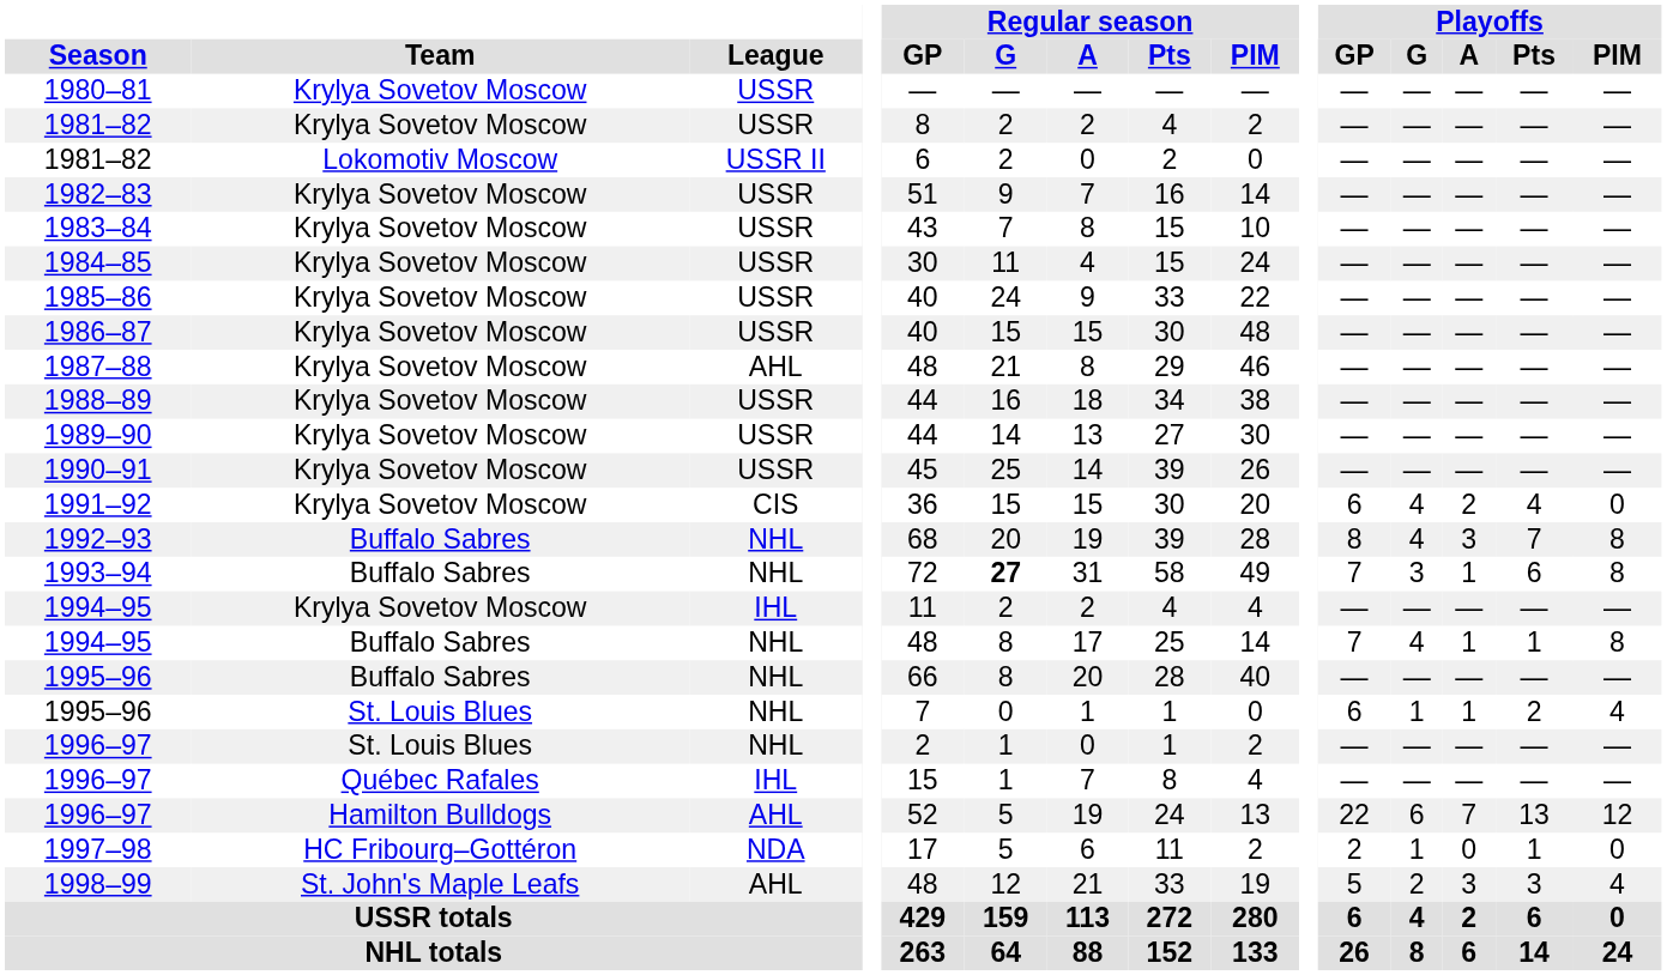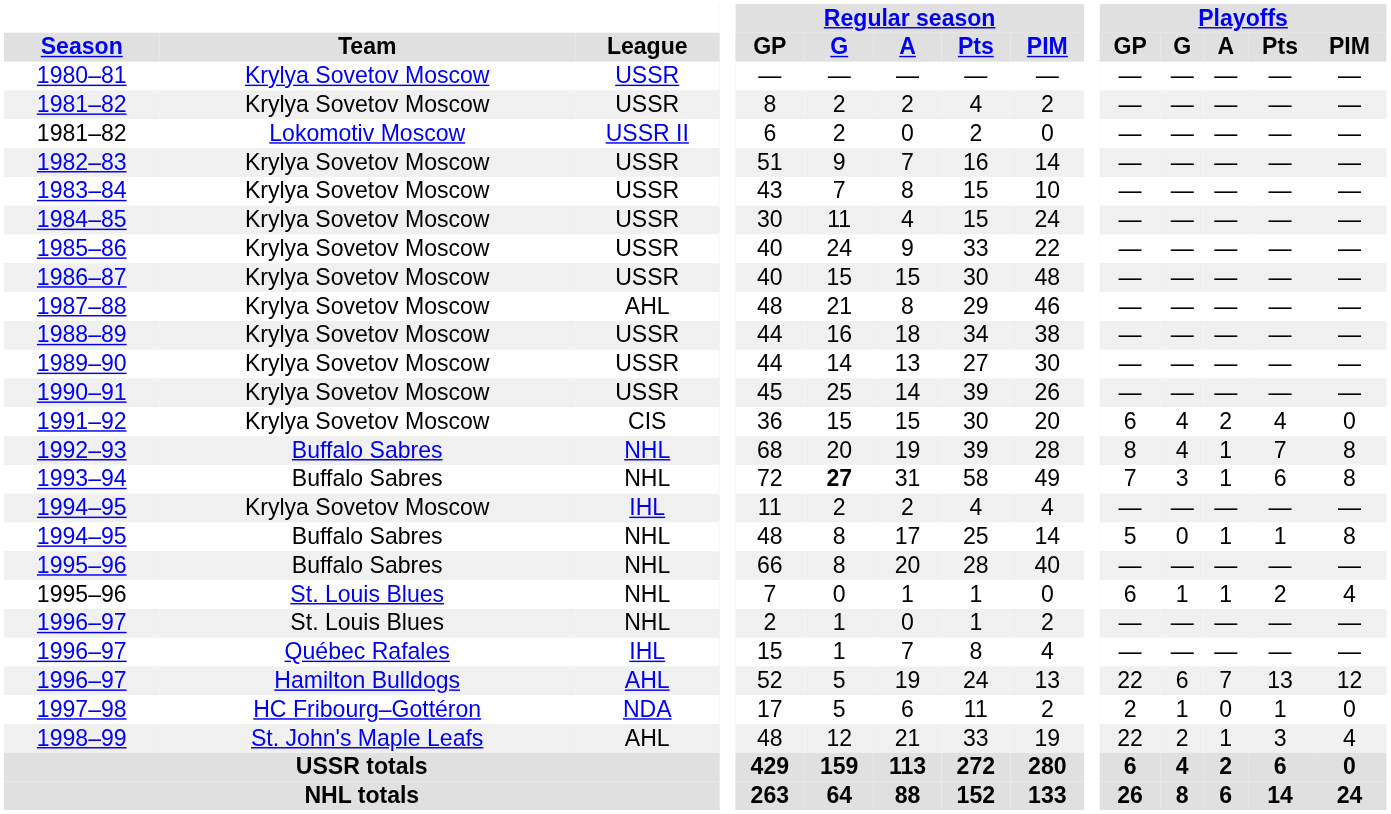 <table border="0" cellpadding="1" cellspacing="0" style="text-align:center; width:60em;">
 <tr style="background:#e0e0e0;">
 <th colspan="3"  bgcolor="#ffffff"> </th>
 <th rowspan="99" bgcolor="#ffffff"> </th>
 <th colspan="5"><a href='#'>Regular season</a></th>
 <th rowspan="99" bgcolor="#ffffff"> </th>
 <th colspan="5"><a href='#'>Playoffs</a></th>
 </tr>
 <tr style="background:#e0e0e0;">
 <th><a href='#'>Season</a></th>
 <th>Team</th>
 <th>League</th>
 <th>GP</th>
 <th><a href='#'>G</a></th>
 <th><a href='#'>A</a></th>
 <th><a href='#'>Pts</a></th>
 <th><a href='#'>PIM</a></th>
 <th>GP</th>
 <th>G</th>
 <th>A</th>
 <th>Pts</th>
 <th>PIM</th>
 </tr>
 <tr>
 <td><a href='#'>1980–81</a></td>
 <td><a href='#'>Krylya Sovetov Moscow</a></td>
 <td><a href='#'>USSR</a></td>
 <td>—</td>
 <td>—</td>
 <td>—</td>
 <td>—</td>
 <td>—</td>
 <td>—</td>
 <td>—</td>
 <td>—</td>
 <td>—</td>
 <td>—</td>
 </tr>
 <tr bgcolor="#f0f0f0">
 <td><a href='#'>1981–82</a></td>
 <td>Krylya Sovetov Moscow</td>
 <td>USSR</td>
 <td>8</td>
 <td>2</td>
 <td>2</td>
 <td>4</td>
 <td>2</td>
 <td>—</td>
 <td>—</td>
 <td>—</td>
 <td>—</td>
 <td>—</td>
 </tr>
 <tr>
 <td>1981–82</td>
 <td><a href='#'>Lokomotiv Moscow</a></td>
 <td><a href='#'>USSR II</a></td>
 <td>6</td>
 <td>2</td>
 <td>0</td>
 <td>2</td>
 <td>0</td>
 <td>—</td>
 <td>—</td>
 <td>—</td>
 <td>—</td>
 <td>—</td>
 </tr>
 <tr bgcolor="#f0f0f0">
 <td><a href='#'>1982–83</a></td>
 <td>Krylya Sovetov Moscow</td>
 <td>USSR</td>
 <td>51</td>
 <td>9</td>
 <td>7</td>
 <td>16</td>
 <td>14</td>
 <td>—</td>
 <td>—</td>
 <td>—</td>
 <td>—</td>
 <td>—</td>
 </tr>
 <tr>
 <td><a href='#'>1983–84</a></td>
 <td>Krylya Sovetov Moscow</td>
 <td>USSR</td>
 <td>43</td>
 <td>7</td>
 <td>8</td>
 <td>15</td>
 <td>10</td>
 <td>—</td>
 <td>—</td>
 <td>—</td>
 <td>—</td>
 <td>—</td>
 </tr>
 <tr bgcolor="#f0f0f0">
 <td><a href='#'>1984–85</a></td>
 <td>Krylya Sovetov Moscow</td>
 <td>USSR</td>
 <td>30</td>
 <td>11</td>
 <td>4</td>
 <td>15</td>
 <td>24</td>
 <td>—</td>
 <td>—</td>
 <td>—</td>
 <td>—</td>
 <td>—</td>
 </tr>
 <tr>
 <td><a href='#'>1985–86</a></td>
 <td>Krylya Sovetov Moscow</td>
 <td>USSR</td>
 <td>40</td>
 <td>24</td>
 <td>9</td>
 <td>33</td>
 <td>22</td>
 <td>—</td>
 <td>—</td>
 <td>—</td>
 <td>—</td>
 <td>—</td>
 </tr>
 <tr bgcolor="#f0f0f0">
 <td><a href='#'>1986–87</a></td>
 <td>Krylya Sovetov Moscow</td>
 <td>USSR</td>
 <td>40</td>
 <td>15</td>
 <td>15</td>
 <td>30</td>
 <td>48</td>
 <td>—</td>
 <td>—</td>
 <td>—</td>
 <td>—</td>
 <td>—</td>
 </tr>
 <tr>
 <td><a href='#'>1987–88</a></td>
 <td>Krylya Sovetov Moscow</td>
 <td>AHL</td>
 <td>48</td>
 <td>21</td>
 <td>8</td>
 <td>29</td>
 <td>46</td>
 <td>—</td>
 <td>—</td>
 <td>—</td>
 <td>—</td>
 <td>—</td>
 </tr>
 <tr bgcolor="#f0f0f0">
 <td><a href='#'>1988–89</a></td>
 <td>Krylya Sovetov Moscow</td>
 <td>USSR</td>
 <td>44</td>
 <td>16</td>
 <td>18</td>
 <td>34</td>
 <td>38</td>
 <td>—</td>
 <td>—</td>
 <td>—</td>
 <td>—</td>
 <td>—</td>
 </tr>
 <tr>
 <td><a href='#'>1989–90</a></td>
 <td>Krylya Sovetov Moscow</td>
 <td>USSR</td>
 <td>44</td>
 <td>14</td>
 <td>13</td>
 <td>27</td>
 <td>30</td>
 <td>—</td>
 <td>—</td>
 <td>—</td>
 <td>—</td>
 <td>—</td>
 </tr>
 <tr bgcolor="#f0f0f0">
 <td><a href='#'>1990–91</a></td>
 <td>Krylya Sovetov Moscow</td>
 <td>USSR</td>
 <td>45</td>
 <td>25</td>
 <td>14</td>
 <td>39</td>
 <td>26</td>
 <td>—</td>
 <td>—</td>
 <td>—</td>
 <td>—</td>
 <td>—</td>
 </tr>
 <tr>
 <td><a href='#'>1991–92</a></td>
 <td>Krylya Sovetov Moscow</td>
 <td>CIS</td>
 <td>36</td>
 <td>15</td>
 <td>15</td>
 <td>30</td>
 <td>20</td>
 <td>6</td>
 <td>4</td>
 <td>2</td>
 <td>4</td>
 <td>0</td>
 </tr>
 <tr bgcolor="#f0f0f0">
 <td><a href='#'>1992–93</a></td>
 <td><a href='#'>Buffalo Sabres</a></td>
 <td><a href='#'>NHL</a></td>
 <td>68</td>
 <td>20</td>
 <td>19</td>
 <td>39</td>
 <td>28</td>
 <td>8</td>
 <td>4</td>
-<td>3</td>
+<td>1</td>
 <td>7</td>
 <td>8</td>
 </tr>
 <tr>
 <td><a href='#'>1993–94</a></td>
 <td>Buffalo Sabres</td>
 <td>NHL</td>
 <td>72</td>
 <td><strong>27</strong></td>
 <td>31</td>
 <td>58</td>
 <td>49</td>
 <td>7</td>
 <td>3</td>
 <td>1</td>
 <td>6</td>
 <td>8</td>
 </tr>
 <tr bgcolor="#f0f0f0">
 <td><a href='#'>1994–95</a></td>
 <td>Krylya Sovetov Moscow</td>
 <td><a href='#'>IHL</a></td>
 <td>11</td>
 <td>2</td>
 <td>2</td>
 <td>4</td>
 <td>4</td>
 <td>—</td>
 <td>—</td>
 <td>—</td>
 <td>—</td>
 <td>—</td>
 </tr>
 <tr>
 <td><a href='#'>1994–95</a></td>
 <td>Buffalo Sabres</td>
 <td>NHL</td>
 <td>48</td>
 <td>8</td>
 <td>17</td>
 <td>25</td>
 <td>14</td>
-<td>7</td>
-<td>4</td>
+<td>5</td>
+<td>0</td>
 <td>1</td>
 <td>1</td>
 <td>8</td>
 </tr>
 <tr bgcolor="#f0f0f0">
 <td><a href='#'>1995–96</a></td>
 <td>Buffalo Sabres</td>
 <td>NHL</td>
 <td>66</td>
 <td>8</td>
 <td>20</td>
 <td>28</td>
 <td>40</td>
 <td>—</td>
 <td>—</td>
 <td>—</td>
 <td>—</td>
 <td>—</td>
 </tr>
 <tr>
 <td>1995–96</td>
 <td><a href='#'>St. Louis Blues</a></td>
 <td>NHL</td>
 <td>7</td>
 <td>0</td>
 <td>1</td>
 <td>1</td>
 <td>0</td>
 <td>6</td>
 <td>1</td>
 <td>1</td>
 <td>2</td>
 <td>4</td>
 </tr>
 <tr bgcolor="#f0f0f0">
 <td><a href='#'>1996–97</a></td>
 <td>St. Louis Blues</td>
 <td>NHL</td>
 <td>2</td>
 <td>1</td>
 <td>0</td>
 <td>1</td>
 <td>2</td>
 <td>—</td>
 <td>—</td>
 <td>—</td>
 <td>—</td>
 <td>—</td>
 </tr>
 <tr>
 <td><a href='#'>1996–97</a></td>
 <td><a href='#'>Québec Rafales</a></td>
 <td><a href='#'>IHL</a></td>
 <td>15</td>
 <td>1</td>
 <td>7</td>
 <td>8</td>
 <td>4</td>
 <td>—</td>
 <td>—</td>
 <td>—</td>
 <td>—</td>
 <td>—</td>
 </tr>
 <tr bgcolor="#f0f0f0">
 <td><a href='#'>1996–97</a></td>
 <td><a href='#'>Hamilton Bulldogs</a></td>
 <td><a href='#'>AHL</a></td>
 <td>52</td>
 <td>5</td>
 <td>19</td>
 <td>24</td>
 <td>13</td>
 <td>22</td>
 <td>6</td>
 <td>7</td>
 <td>13</td>
 <td>12</td>
 </tr>
 <tr>
 <td><a href='#'>1997–98</a></td>
 <td><a href='#'>HC Fribourg–Gottéron</a></td>
 <td><a href='#'>NDA</a></td>
 <td>17</td>
 <td>5</td>
 <td>6</td>
 <td>11</td>
 <td>2</td>
 <td>2</td>
 <td>1</td>
 <td>0</td>
 <td>1</td>
 <td>0</td>
 </tr>
 <tr bgcolor="#f0f0f0">
 <td><a href='#'>1998–99</a></td>
 <td><a href='#'>St. John's Maple Leafs</a></td>
 <td>AHL</td>
 <td>48</td>
 <td>12</td>
 <td>21</td>
 <td>33</td>
 <td>19</td>
-<td>5</td>
+<td>22</td>
 <td>2</td>
-<td>3</td>
+<td>1</td>
 <td>3</td>
 <td>4</td>
 </tr>
 <tr bgcolor="#e0e0e0">
 <th colspan="3">USSR totals</th>
 <th>429</th>
 <th>159</th>
 <th>113</th>
 <th>272</th>
 <th>280</th>
 <th>6</th>
 <th>4</th>
 <th>2</th>
 <th>6</th>
 <th>0</th>
 </tr>
 <tr bgcolor="#e0e0e0">
 <th colspan="3">NHL totals</th>
 <th>263</th>
 <th>64</th>
 <th>88</th>
 <th>152</th>
 <th>133</th>
 <th>26</th>
 <th>8</th>
 <th>6</th>
 <th>14</th>
 <th>24</th>
 </tr>
 </table>
